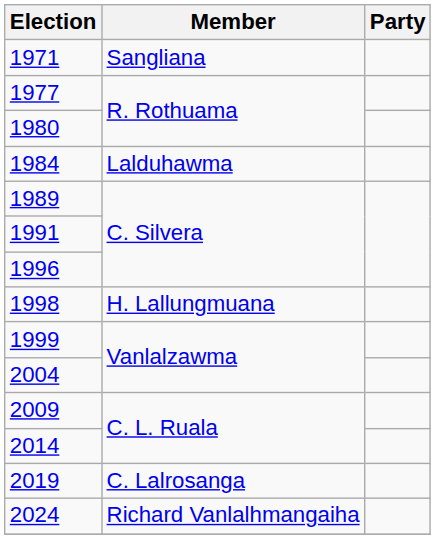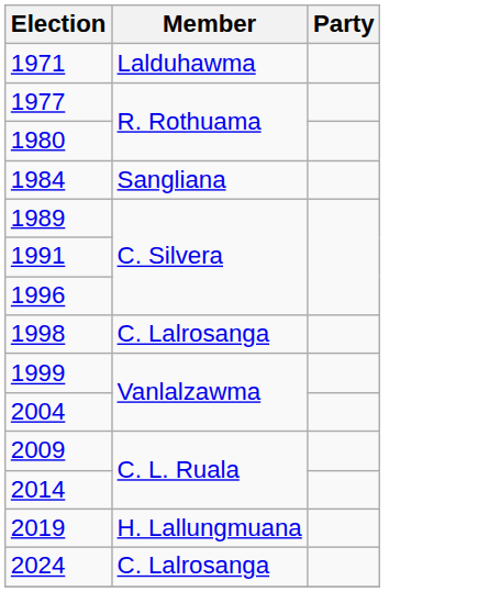 <table class="wikitable sortable">
 <tr>
 <th>Election</th>
 <th>Member</th>
 <th colspan="2">Party</th>
 </tr>
 <tr>
 <td><a href='#'>1971</a></td>
-<td><a href='#'>Sangliana</a></td>
+<td><a href='#'>Lalduhawma</a></td>
 <td></td>
 </tr>
 <tr>
 <td><a href='#'>1977</a></td>
 <td rowspan="2"><a href='#'>R. Rothuama</a></td>
 <td></td>
 </tr>
 <tr>
 <td><a href='#'>1980</a></td>
 </tr>
 <tr>
 <td><a href='#'>1984</a></td>
-<td><a href='#'>Lalduhawma</a></td>
+<td><a href='#'>Sangliana</a></td>
 <td></td>
 </tr>
 <tr>
 <td><a href='#'>1989</a></td>
 <td rowspan="3"><a href='#'>C. Silvera</a></td>
 </tr>
 <tr>
 <td><a href='#'>1991</a></td>
 </tr>
 <tr>
 <td><a href='#'>1996</a></td>
 </tr>
 <tr>
 <td><a href='#'>1998</a></td>
-<td><a href='#'>H. Lallungmuana</a></td>
+<td><a href='#'>C. Lalrosanga</a></td>
 <td></td>
 </tr>
 <tr>
 <td><a href='#'>1999</a></td>
 <td rowspan="2"><a href='#'>Vanlalzawma</a></td>
 </tr>
 <tr>
 <td><a href='#'>2004</a></td>
 <td></td>
 </tr>
 <tr>
 <td><a href='#'>2009</a></td>
 <td rowspan="2"><a href='#'>C. L. Ruala</a></td>
 <td></td>
 </tr>
 <tr>
 <td><a href='#'>2014</a></td>
 </tr>
 <tr>
 <td><a href='#'>2019</a></td>
-<td><a href='#'>C. Lalrosanga</a></td>
+<td><a href='#'>H. Lallungmuana</a></td>
 <td></td>
 </tr>
 <tr>
 <td><a href='#'>2024</a></td>
-<td><a href='#'>Richard Vanlalhmangaiha</a></td>
+<td><a href='#'>C. Lalrosanga</a></td>
 <td></td>
 </tr>
 <tr>
 </tr>
 </table>
